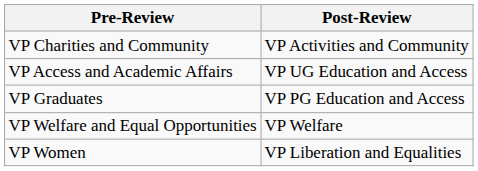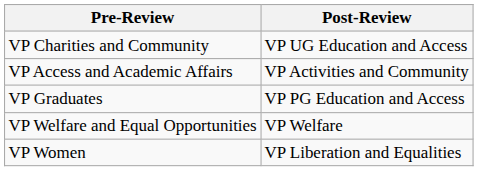 <table class="wikitable">
 <tr>
 <th>Pre-Review</th>
 <th>Post-Review</th>
 </tr>
 <tr>
 <td>VP Charities and Community</td>
-<td>VP Activities and Community</td>
+<td>VP UG Education and Access</td>
 </tr>
 <tr>
 <td>VP Access and Academic Affairs</td>
-<td>VP UG Education and Access</td>
+<td>VP Activities and Community</td>
 </tr>
 <tr>
 <td>VP Graduates</td>
 <td>VP PG Education and Access</td>
 </tr>
 <tr>
 <td>VP Welfare and Equal Opportunities</td>
 <td>VP Welfare</td>
 </tr>
 <tr>
 <td>VP Women</td>
 <td>VP Liberation and Equalities</td>
 </tr>
 </table>
